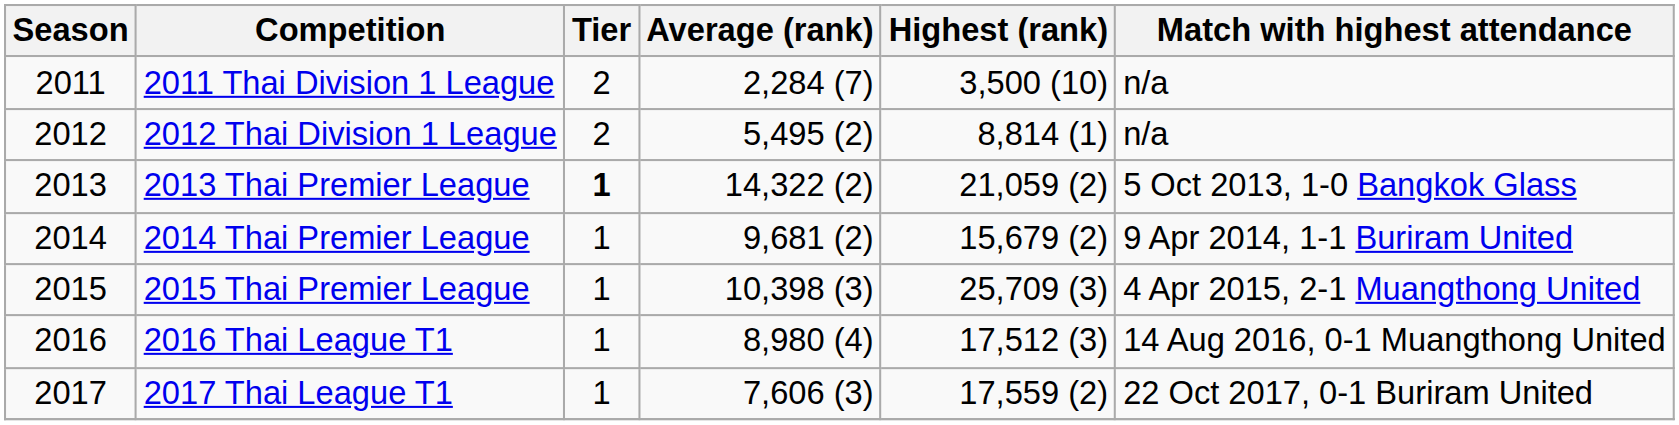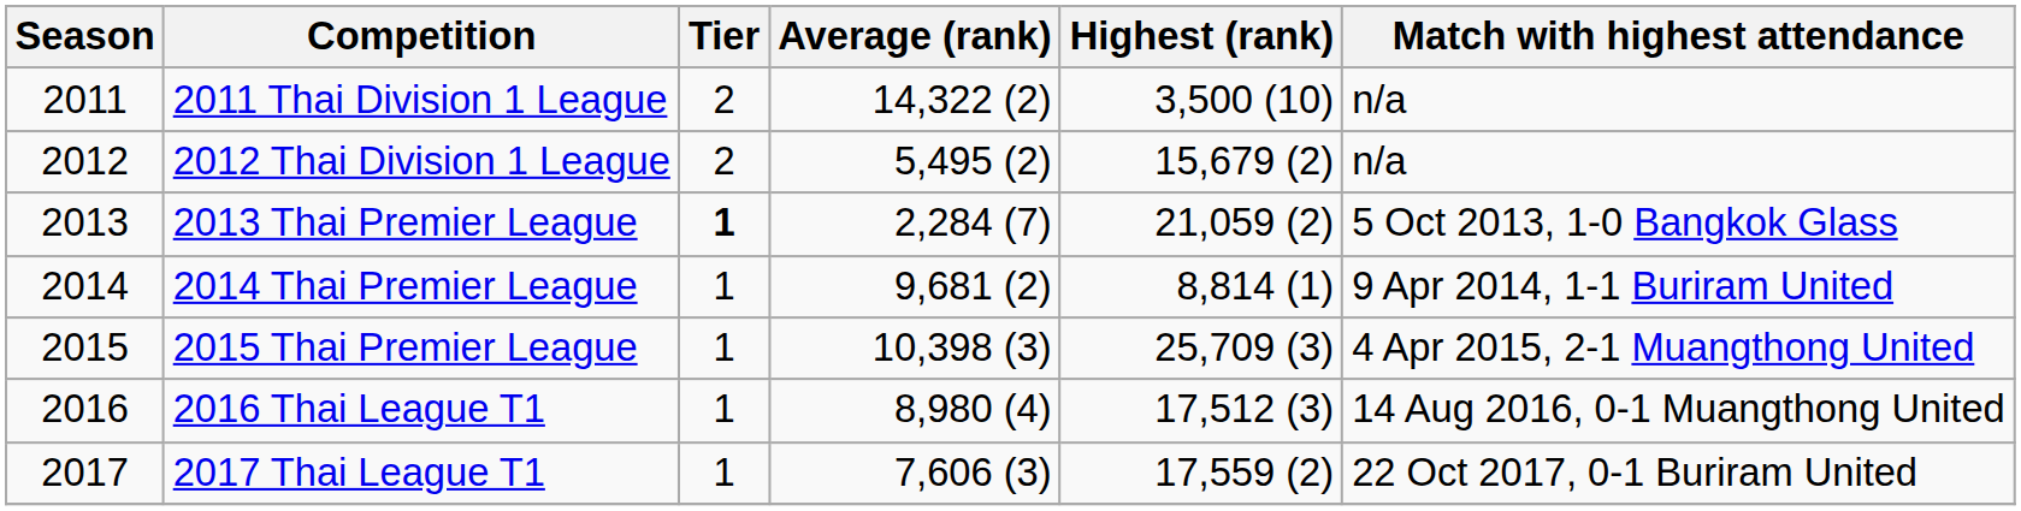 <table class="wikitable sortable">
 <tr>
 <th>Season</th>
 <th>Competition</th>
 <th>Tier</th>
 <th>Average (rank)</th>
 <th>Highest (rank)</th>
 <th>Match with highest attendance</th>
 </tr>
 <tr>
 <td style="text-align: center;">2011</td>
 <td style="text-align: left;"><a href='#'>2011 Thai Division 1 League</a></td>
 <td style="text-align: center;">2</td>
-<td style="text-align: right;">2,284 (7)</td>
+<td style="text-align: right;">14,322 (2)</td>
 <td style="text-align: right;">3,500 (10)</td>
 <td style="text-align: left;">n/a</td>
 </tr>
 <tr>
 <td style="text-align: center;">2012</td>
 <td style="text-align: left;"><a href='#'>2012 Thai Division 1 League</a></td>
 <td style="text-align: center;">2</td>
 <td style="text-align: right;">5,495 (2)</td>
-<td style="text-align: right;">8,814 (1)</td>
+<td style="text-align: right;">15,679 (2)</td>
 <td style="text-align: left;">n/a</td>
 </tr>
 <tr>
 <td style="text-align: center;">2013</td>
 <td style="text-align: left;"><a href='#'>2013 Thai Premier League</a></td>
 <td style="text-align: center;"><strong>1</strong></td>
-<td style="text-align: right;">14,322 (2)</td>
+<td style="text-align: right;">2,284 (7)</td>
 <td style="text-align: right;">21,059 (2)</td>
 <td style="text-align: left;">5 Oct 2013, 1-0 <a href='#'>Bangkok Glass</a></td>
 </tr>
 <tr>
 <td style="text-align: center;">2014</td>
 <td style="text-align: left;"><a href='#'>2014 Thai Premier League</a></td>
 <td style="text-align: center;">1</td>
 <td style="text-align: right;">9,681 (2)</td>
-<td style="text-align: right;">15,679 (2)</td>
+<td style="text-align: right;">8,814 (1)</td>
 <td style="text-align: left;">9 Apr 2014, 1-1 <a href='#'>Buriram United</a></td>
 </tr>
 <tr>
 <td style="text-align: center;">2015</td>
 <td style="text-align: left;"><a href='#'>2015 Thai Premier League</a></td>
 <td style="text-align: center;">1</td>
 <td style="text-align: right;">10,398 (3)</td>
 <td style="text-align: right;">25,709 (3)</td>
 <td style="text-align: left;">4 Apr 2015, 2-1 <a href='#'>Muangthong United</a></td>
 </tr>
 <tr>
 <td style="text-align: center;">2016</td>
 <td style="text-align: left;"><a href='#'>2016 Thai League T1</a></td>
 <td style="text-align: center;">1</td>
 <td style="text-align: right;">8,980 (4)</td>
 <td style="text-align: right;">17,512 (3)</td>
 <td style="text-align: left;">14 Aug 2016, 0-1 Muangthong United </td>
 </tr>
 <tr>
 <td style="text-align: center;">2017</td>
 <td style="text-align: left;"><a href='#'>2017 Thai League T1</a></td>
 <td style="text-align: center;">1</td>
 <td style="text-align: right;">7,606 (3)</td>
 <td style="text-align: right;">17,559 (2)</td>
 <td style="text-align: left;">22 Oct 2017, 0-1 Buriram United </td>
 </tr>
 <tr>
 </tr>
 </table>
